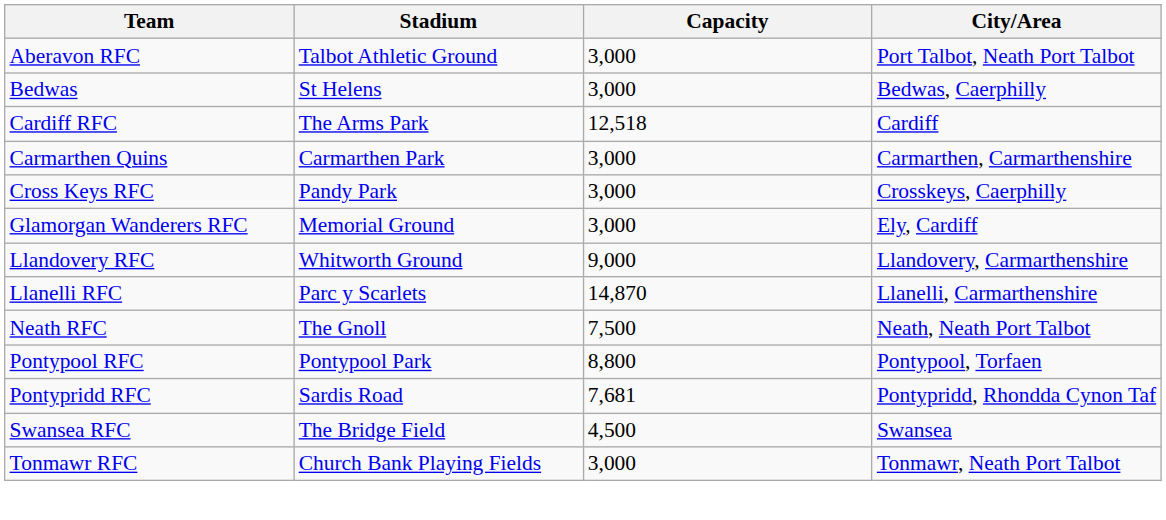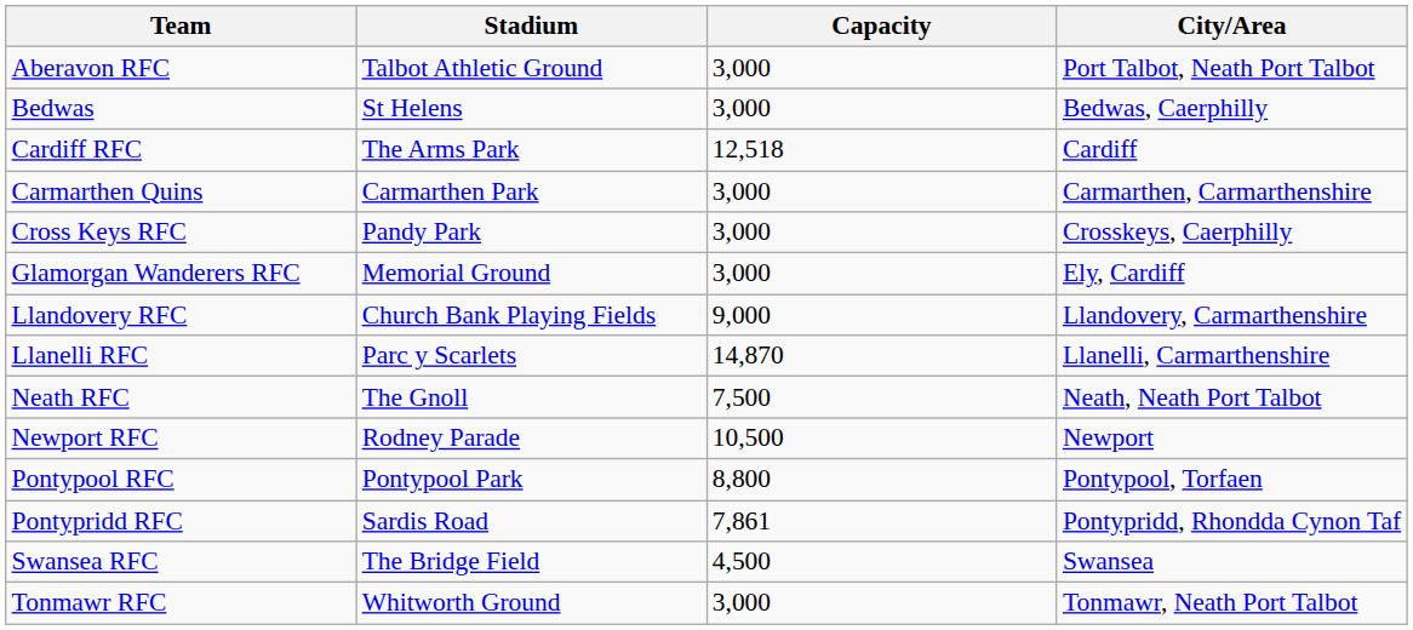 <table class="wikitable sortable">
 <tr>
 <th width=25%>Team</th>
 <th width=25%>Stadium</th>
 <th width=25%>Capacity</th>
 <th width=25%>City/Area</th>
 </tr>
 <tr>
 <td><a href='#'>Aberavon RFC</a></td>
 <td><a href='#'>Talbot Athletic Ground</a></td>
 <td>3,000</td>
 <td><a href='#'>Port Talbot</a>, <a href='#'>Neath Port Talbot</a></td>
 </tr>
 <tr>
 <td><a href='#'>Bedwas</a></td>
 <td><a href='#'>St Helens</a></td>
 <td>3,000</td>
 <td><a href='#'>Bedwas</a>, <a href='#'>Caerphilly</a></td>
 </tr>
 <tr>
 <td><a href='#'>Cardiff RFC</a></td>
 <td><a href='#'>The Arms Park</a></td>
 <td>12,518</td>
 <td><a href='#'>Cardiff</a></td>
 </tr>
 <tr>
 <td><a href='#'>Carmarthen Quins</a></td>
 <td><a href='#'>Carmarthen Park</a></td>
 <td>3,000</td>
 <td><a href='#'>Carmarthen</a>, <a href='#'>Carmarthenshire</a></td>
 </tr>
 <tr>
 <td><a href='#'>Cross Keys RFC</a></td>
 <td><a href='#'>Pandy Park</a></td>
 <td>3,000</td>
 <td><a href='#'>Crosskeys</a>, <a href='#'>Caerphilly</a></td>
 </tr>
 <tr>
 <td><a href='#'>Glamorgan Wanderers RFC</a></td>
 <td><a href='#'>Memorial Ground</a></td>
 <td>3,000</td>
 <td><a href='#'>Ely</a>, <a href='#'>Cardiff</a></td>
 </tr>
 <tr>
 <td><a href='#'>Llandovery RFC</a></td>
-<td><a href='#'>Whitworth Ground</a></td>
+<td><a href='#'>Church Bank Playing Fields</a></td>
 <td>9,000</td>
 <td><a href='#'>Llandovery</a>, <a href='#'>Carmarthenshire</a></td>
 </tr>
 <tr>
 <td><a href='#'>Llanelli RFC</a></td>
 <td><a href='#'>Parc y Scarlets</a></td>
 <td>14,870</td>
 <td><a href='#'>Llanelli</a>, <a href='#'>Carmarthenshire</a></td>
 </tr>
 <tr>
 <td><a href='#'>Neath RFC</a></td>
 <td><a href='#'>The Gnoll</a></td>
 <td>7,500</td>
 <td><a href='#'>Neath</a>, <a href='#'>Neath Port Talbot</a></td>
 </tr>
 <tr>
+<td><a href='#'>Newport RFC</a></td>
+<td><a href='#'>Rodney Parade</a></td>
+<td>10,500</td>
+<td><a href='#'>Newport</a></td>
+</tr>
+<tr>
 <td><a href='#'>Pontypool RFC</a></td>
 <td><a href='#'>Pontypool Park</a></td>
 <td>8,800</td>
 <td><a href='#'>Pontypool</a>, <a href='#'>Torfaen</a></td>
 </tr>
 <tr>
 <td><a href='#'>Pontypridd RFC</a></td>
 <td><a href='#'>Sardis Road</a></td>
-<td>7,681</td>
+<td>7,861</td>
 <td><a href='#'>Pontypridd</a>, <a href='#'>Rhondda Cynon Taf</a></td>
 </tr>
 <tr>
 <td><a href='#'>Swansea RFC</a></td>
 <td><a href='#'>The Bridge Field</a></td>
 <td>4,500</td>
 <td><a href='#'>Swansea</a></td>
 </tr>
 <tr>
 <td><a href='#'>Tonmawr RFC</a></td>
-<td><a href='#'>Church Bank Playing Fields</a></td>
+<td><a href='#'>Whitworth Ground</a></td>
 <td>3,000</td>
 <td><a href='#'>Tonmawr</a>, <a href='#'>Neath Port Talbot</a></td>
 </tr>
 </table>
